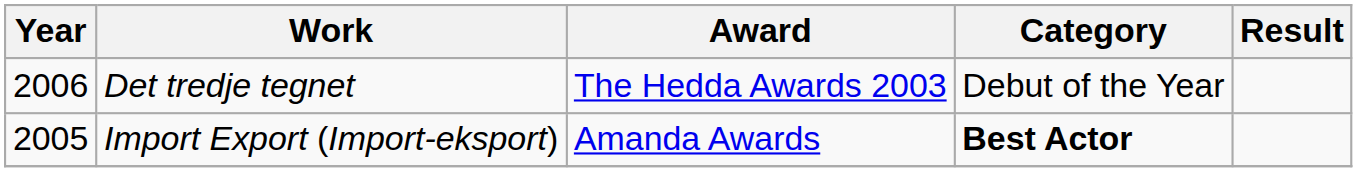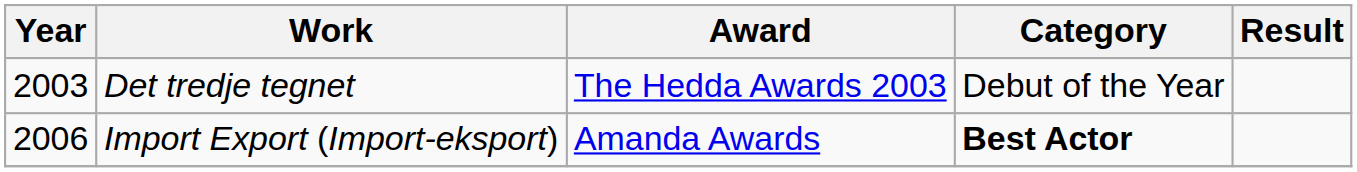 <table class="wikitable sortable">
 <tr>
 <th>Year</th>
 <th>Work</th>
 <th>Award</th>
 <th>Category</th>
 <th>Result</th>
 </tr>
 <tr>
-<td>2006</td>
+<td>2003</td>
 <td><em>Det tredje tegnet</em></td>
 <td><a href='#'>The Hedda Awards 2003</a></td>
 <td>Debut of the Year</td>
 <td></td>
 </tr>
 <tr>
-<td>2005</td>
+<td>2006</td>
 <td><em>Import Export</em> (<em>Import-eksport</em>)</td>
 <td><a href='#'>Amanda Awards</a></td>
 <td><strong>Best Actor</strong></td>
 <td></td>
 </tr>
 <tr>
 </tr>
 </table>
